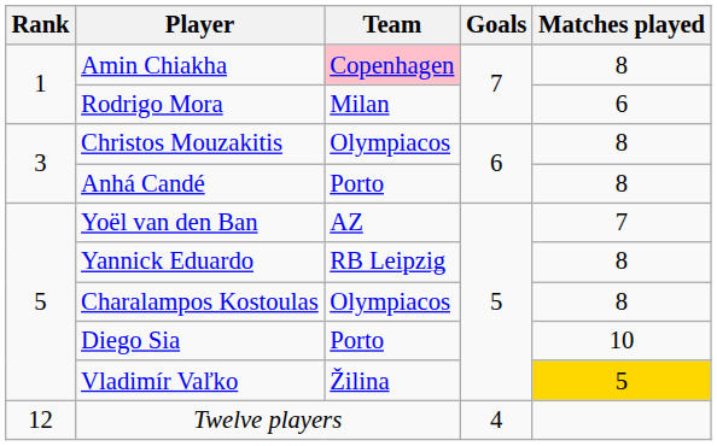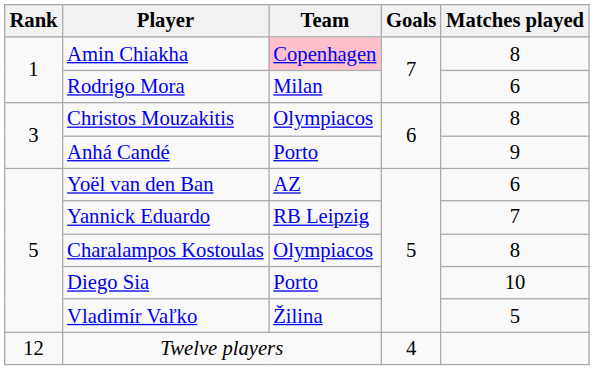 <table class="wikitable" style="text-align:center">
 <tr>
 <th>Rank</th>
 <th>Player</th>
 <th>Team</th>
 <th>Goals</th>
 <th>Matches played</th>
 </tr>
 <tr>
 <td rowspan=2>1</td>
 <td align=left> <a href='#'>Amin Chiakha</a></td>
 <td align=left style="background: pink;"> <a href='#'>Copenhagen</a></td>
 <td rowspan=2>7</td>
 <td>8</td>
 </tr>
 <tr>
 <td align=left> <a href='#'>Rodrigo Mora</a></td>
 <td align=left> <a href='#'>Milan</a></td>
 <td>6</td>
 </tr>
 <tr>
 <td rowspan=2>3</td>
 <td align=left> <a href='#'>Christos Mouzakitis</a></td>
 <td align=left> <a href='#'>Olympiacos</a></td>
 <td rowspan=2>6</td>
 <td>8</td>
 </tr>
 <tr>
 <td align=left> <a href='#'>Anhá Candé</a></td>
 <td align=left> <a href='#'>Porto</a></td>
-<td>8</td>
+<td>9</td>
 </tr>
 <tr>
 <td rowspan=5>5</td>
 <td align=left> <a href='#'>Yoël van den Ban</a></td>
 <td align=left> <a href='#'>AZ</a></td>
 <td rowspan=5>5</td>
-<td>7</td>
+<td>6</td>
 </tr>
 <tr>
 <td align=left> <a href='#'>Yannick Eduardo</a></td>
 <td align=left> <a href='#'>RB Leipzig</a></td>
-<td>8</td>
+<td>7</td>
 </tr>
 <tr>
 <td align=left> <a href='#'>Charalampos Kostoulas</a></td>
 <td align=left> <a href='#'>Olympiacos</a></td>
 <td>8</td>
 </tr>
 <tr>
 <td align=left> <a href='#'>Diego Sia</a></td>
 <td align=left> <a href='#'>Porto</a></td>
 <td>10</td>
 </tr>
 <tr>
 <td align=left> <a href='#'>Vladimír Vaľko</a></td>
 <td align=left> <a href='#'>Žilina</a></td>
-<td style="background: gold;">5</td>
+<td>5</td>
 </tr>
 <tr>
 <td>12</td>
 <td colspan=2><em>Twelve players</em></td>
 <td>4</td>
 <td></td>
 </tr>
 </table>
